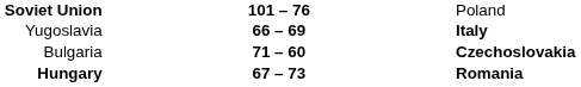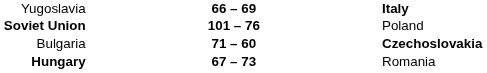 <table width=75% cellspacing=1>
 <tr>
 <th width=25%></th>
 <th width=25%></th>
 <th width=25%></th>
 </tr>
 <tr style=font-size:90%>
+<td align=right>Yugoslavia</td>
+<td align=center><strong>66 – 69</strong></td>
+<td><strong>Italy</strong></td>
+</tr>
+<tr style=font-size:90%>
 <td align=right><strong>Soviet Union</strong></td>
 <td align=center><strong>101 – 76</strong></td>
 <td>Poland</td>
-</tr>
-<tr style=font-size:90%>
-<td align=right>Yugoslavia</td>
-<td align=center><strong>66 – 69</strong></td>
-<td><strong>Italy</strong></td>
 </tr>
 <tr style=font-size:90%>
 <td align=right>Bulgaria</td>
 <td align=center><strong>71 – 60</strong></td>
 <td><strong>Czechoslovakia</strong></td>
 </tr>
 <tr style=font-size:90%>
 <td align=right><strong>Hungary</strong></td>
 <td align=center><strong>67 – 73</strong></td>
-<td><strong>Romania</strong></td>
+<td>Romania</td>
 </tr>
 </table>
